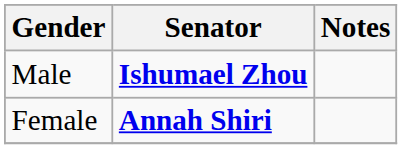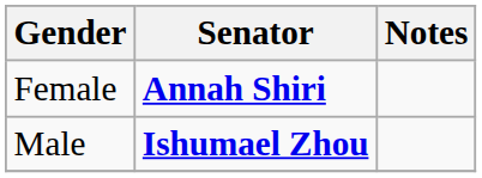 <table class="wikitable sortable" id="senate-members">
 <tr>
 <th>Gender</th>
 <th><strong>Senator</strong></th>
 <th>Notes</th>
 </tr>
 <tr>
+<td>Female</td>
+<td data-sort-value="Shiri Annah"><strong><a href='#'>Annah Shiri</a></strong></td>
+<td></td>
+</tr>
+<tr>
 <td>Male</td>
 <td data-sort-value="Zhou Ishumael"><strong><a href='#'>Ishumael Zhou</a></strong></td>
 <td></td>
 </tr>
 <tr>
-<td>Female</td>
-<td data-sort-value="Shiri Annah"><strong><a href='#'>Annah Shiri</a></strong></td>
-<td></td>
-</tr>
-<tr>
 </tr>
 </table>
